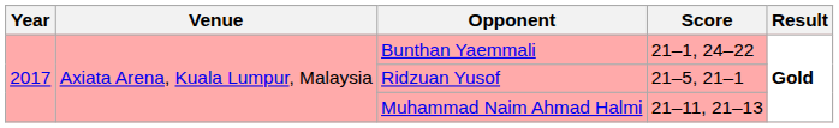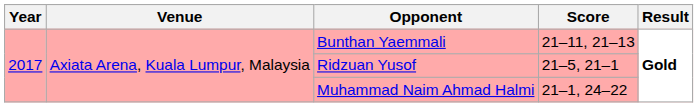 <table class="sortable wikitable" style="font-size: 90%;">
 <tr>
 <th>Year</th>
 <th>Venue</th>
 <th>Opponent</th>
 <th>Score</th>
 <th>Result</th>
 </tr>
 <tr style="background:#FFAAAA">
 <td rowspan="3" align="center"><a href='#'>2017</a></td>
 <td rowspan="3" align="left"><a href='#'>Axiata Arena</a>, <a href='#'>Kuala Lumpur</a>, Malaysia</td>
 <td align="left"> <a href='#'>Bunthan Yaemmali</a></td>
-<td align="left">21–1, 24–22</td>
+<td align="left">21–11, 21–13</td>
 <td rowspan="3" style="text-align:left; background:white"> <strong>Gold</strong></td>
 </tr>
 <tr style="background:#FFAAAA">
 <td align="left"> <a href='#'>Ridzuan Yusof</a></td>
 <td align="left">21–5, 21–1</td>
 </tr>
 <tr style="background:#FFAAAA">
 <td align="left"> <a href='#'>Muhammad Naim Ahmad Halmi</a></td>
-<td align="left">21–11, 21–13</td>
+<td align="left">21–1, 24–22</td>
 </tr>
 </table>
